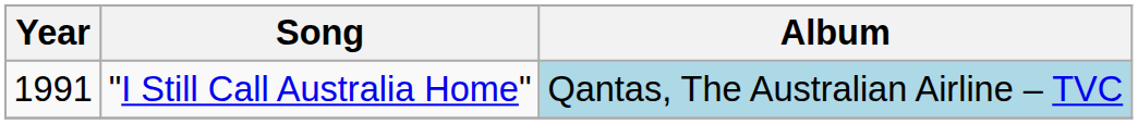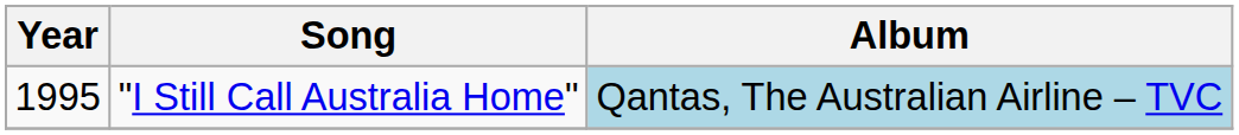 <table class="wikitable" style="text-align:center;">
 <tr>
 <th>Year</th>
 <th>Song</th>
 <th>Album</th>
 </tr>
 <tr>
-<td rowspan="1">1991</td>
+<td rowspan="1">1995</td>
 <td align="left">"<a href='#'>I Still Call Australia Home</a>"</td>
 <td align="left" style="background: lightblue;">Qantas, The Australian Airline – <a href='#'>TVC</a></td>
 </tr>
 <tr>
 </tr>
 </table>
